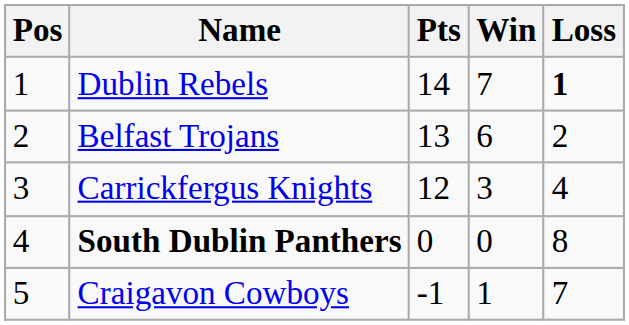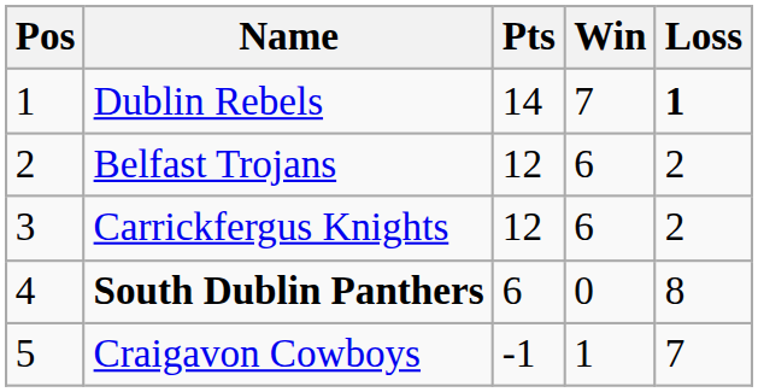 <table class="wikitable">
 <tr>
 <th>Pos</th>
 <th>Name</th>
 <th>Pts</th>
 <th>Win</th>
 <th>Loss</th>
 </tr>
 <tr>
 <td>1</td>
 <td><a href='#'>Dublin Rebels</a></td>
 <td>14</td>
 <td>7</td>
 <td><strong>1</strong></td>
 </tr>
 <tr>
 <td>2</td>
 <td><a href='#'>Belfast Trojans</a></td>
-<td>13</td>
+<td>12</td>
 <td>6</td>
 <td>2</td>
 </tr>
 <tr>
 <td>3</td>
 <td><a href='#'>Carrickfergus Knights</a></td>
 <td>12</td>
-<td>3</td>
-<td>4</td>
+<td>6</td>
+<td>2</td>
 </tr>
 <tr>
 <td>4</td>
 <td><strong>South Dublin Panthers</strong></td>
-<td>0</td>
+<td>6</td>
 <td>0</td>
 <td>8</td>
 </tr>
 <tr>
 <td>5</td>
 <td><a href='#'>Craigavon Cowboys</a></td>
 <td>-1</td>
 <td>1</td>
 <td>7</td>
 </tr>
 </table>
